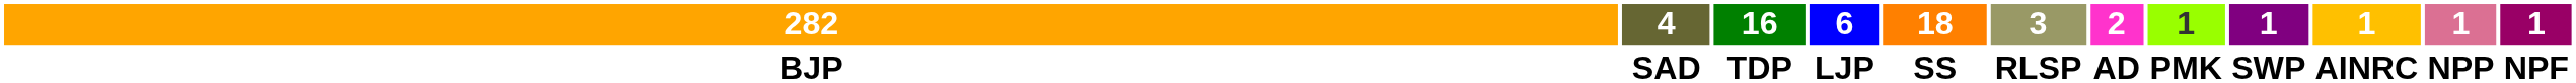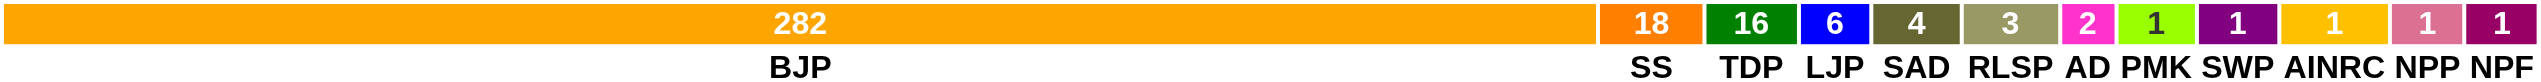 <table style="width:100%; text-align:center;">
 <tr style="color:white;">
 <td style="background:orange; width:51.93%;"><strong>282</strong></td>
-<td style="background:#666633; width:2.4%;"><strong>4</strong></td>
+<td style="background:#ff8000; width:3.31%;"><strong>18</strong></td>
 <td style="background:green; width:2.94%;"><strong>16</strong></td>
 <td style="background:#0000ff; width:1.08%;"><strong>6</strong></td>
-<td style="background:#ff8000; width:3.31%;"><strong>18</strong></td>
+<td style="background:#666633; width:2.4%;"><strong>4</strong></td>
 <td style="background:#999966; width:0.72%;"><strong>3</strong></td>
 <td style="background:#ff33cc; width:0.36%;"><strong>2</strong></td>
 <td style="background:#99ff00; color:#333; width:0.18%;"><strong>1</strong></td>
 <td style="background:#800080; width:0.18%;"><strong>1</strong></td>
 <td style="background:#ffc000; width:0.18%;"><strong>1</strong></td>
 <td style="background:#db7093; width:0.18%;"><strong>1</strong></td>
 <td style="background:#990066; width:0.18%;"><strong>1</strong></td>
 </tr>
 <tr>
 <td><span><strong>BJP</strong></span></td>
-<td><span><strong>SAD</strong></span></td>
+<td><span><strong>SS</strong></span></td>
 <td><span><strong>TDP</strong></span></td>
 <td><span><strong>LJP</strong></span></td>
-<td><span><strong>SS</strong></span></td>
+<td><span><strong>SAD</strong></span></td>
 <td><span><strong>RLSP</strong></span></td>
 <td><span><strong>AD</strong></span></td>
 <td><span><strong>PMK</strong></span></td>
 <td><span><strong>SWP</strong></span></td>
 <td><span><strong>AINRC</strong></span></td>
 <td><span><strong>NPP</strong></span></td>
 <td><span><strong>NPF</strong></span></td>
 </tr>
 </table>
